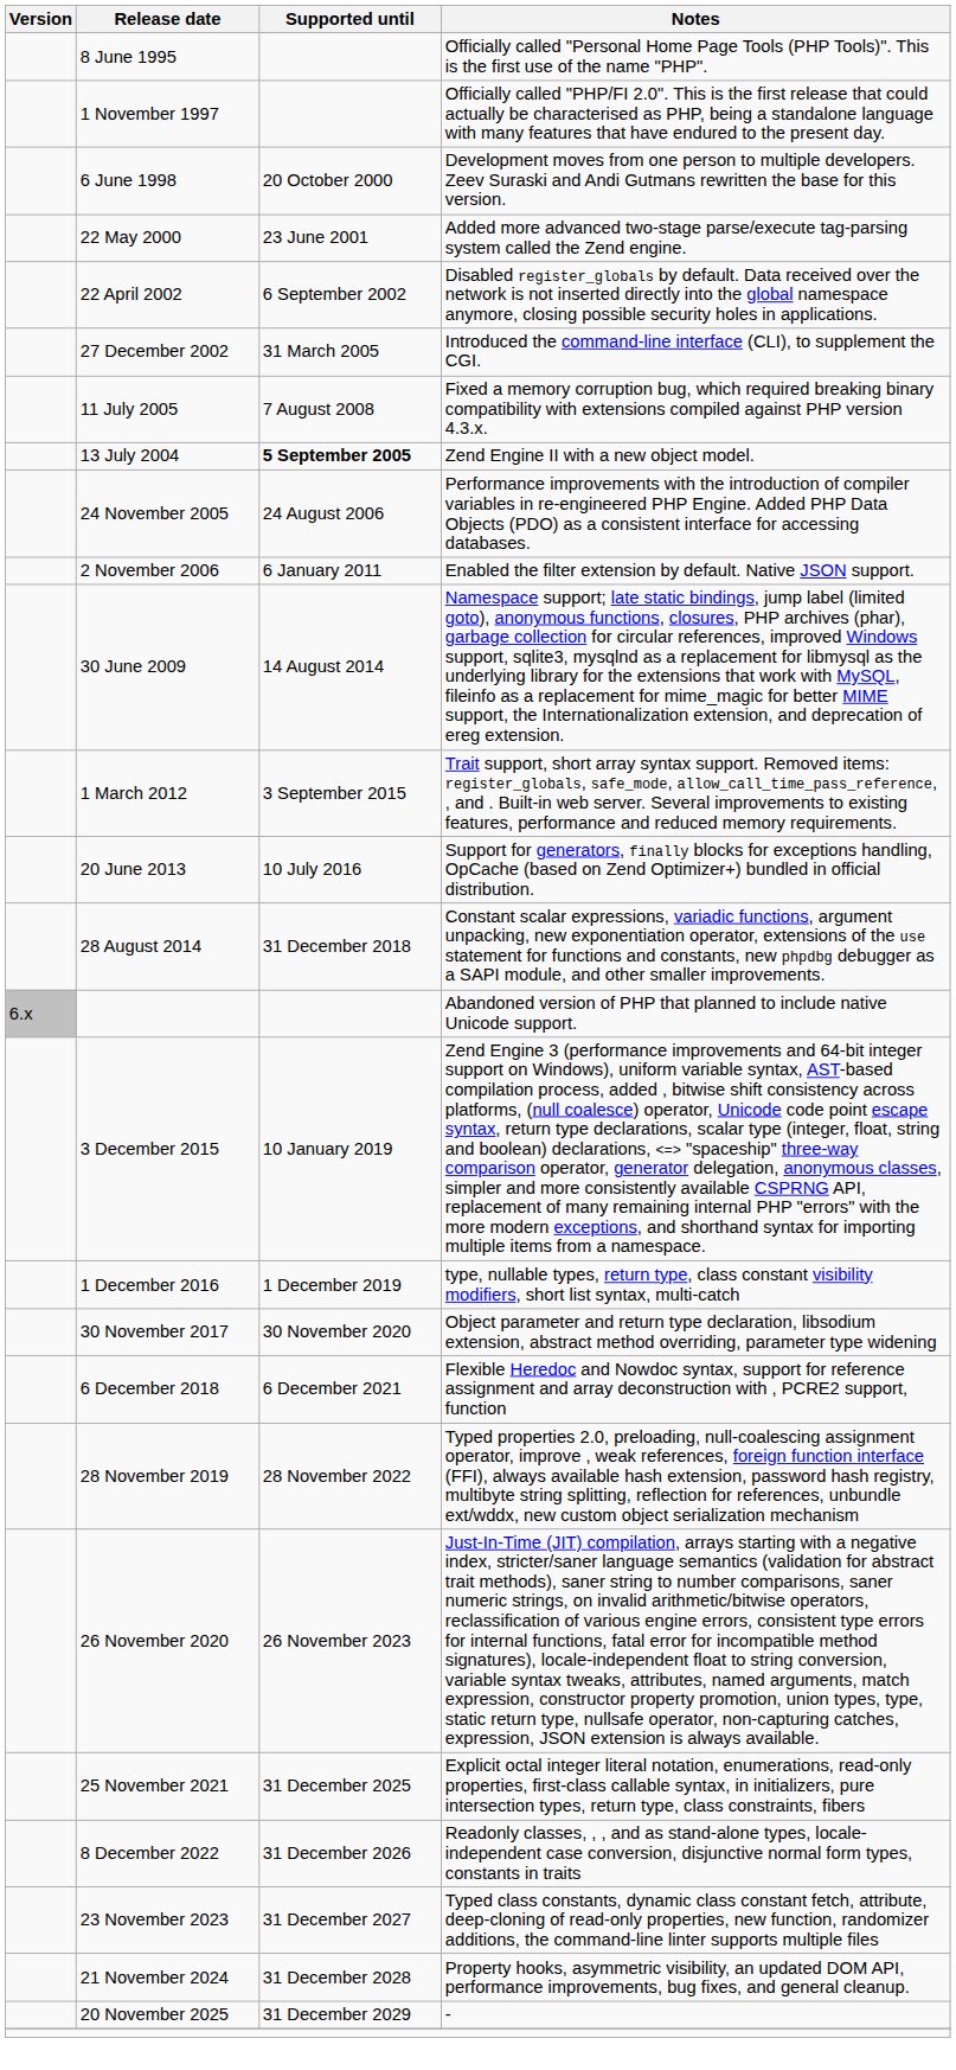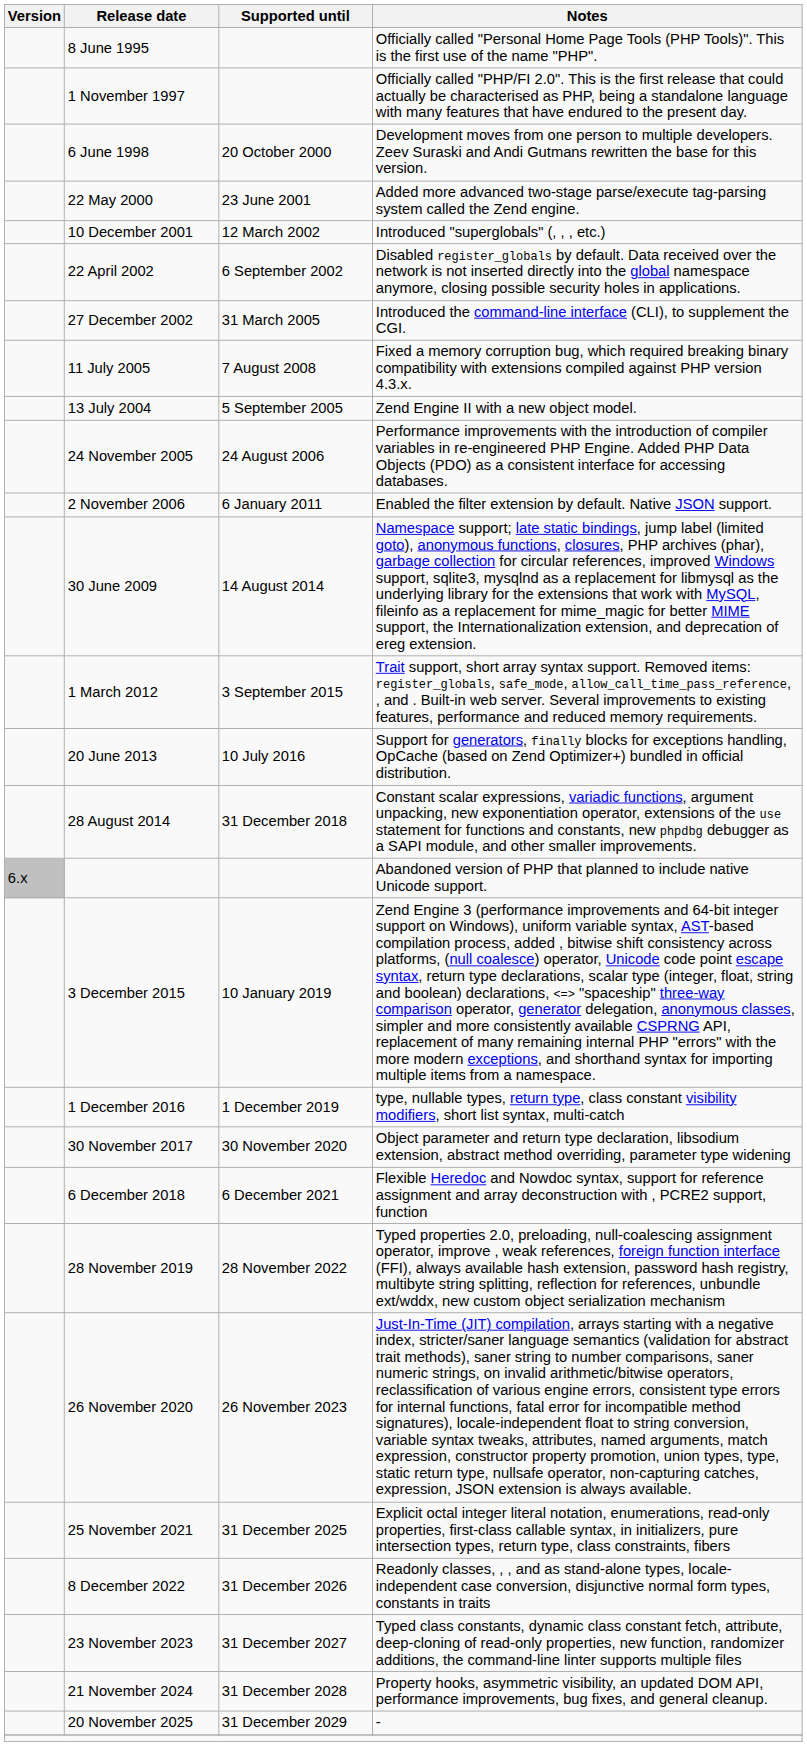 <table class="wikitable mw-datatable mw-collapsible sticky-header">
 <tr>
 <th>Version</th>
 <th style="min-width: 10em;">Release date</th>
 <th style="min-width: 10em;">Supported until</th>
 <th>Notes</th>
 </tr>
 <tr>
 <td></td>
 <td>8 June 1995</td>
 <td></td>
 <td>Officially called "Personal Home Page Tools (PHP Tools)". This is the first use of the name "PHP".</td>
 </tr>
 <tr>
 <td></td>
 <td>1 November 1997</td>
 <td></td>
 <td>Officially called "PHP/FI 2.0". This is the first release that could actually be characterised as PHP, being a standalone language with many features that have endured to the present day.</td>
 </tr>
 <tr>
 <td></td>
 <td>6 June 1998</td>
 <td>20 October 2000</td>
 <td>Development moves from one person to multiple developers. Zeev Suraski and Andi Gutmans rewritten the base for this version.</td>
 </tr>
 <tr>
 <td></td>
 <td>22 May 2000</td>
 <td>23 June 2001</td>
 <td>Added more advanced two-stage parse/execute tag-parsing system called the Zend engine.</td>
 </tr>
 <tr>
 <td></td>
+<td>10 December 2001</td>
+<td>12 March 2002</td>
+<td>Introduced "superglobals" (, , , etc.)</td>
+</tr>
+<tr>
+<td></td>
 <td>22 April 2002</td>
 <td>6 September 2002</td>
 <td>Disabled <code>register_globals</code> by default. Data received over the network is not inserted directly into the <a href='#'>global</a> namespace anymore, closing possible security holes in applications.</td>
 </tr>
 <tr>
 <td></td>
 <td>27 December 2002</td>
 <td>31 March 2005</td>
 <td>Introduced the <a href='#'>command-line interface</a> (CLI), to supplement the CGI.</td>
 </tr>
 <tr>
 <td></td>
 <td>11 July 2005</td>
 <td>7 August 2008</td>
 <td>Fixed a memory corruption bug, which required breaking binary compatibility with extensions compiled against PHP version 4.3.x.</td>
 </tr>
 <tr>
 <td></td>
 <td>13 July 2004</td>
-<td><strong>5 September 2005</strong></td>
+<td>5 September 2005</td>
 <td>Zend Engine II with a new object model.</td>
 </tr>
 <tr>
 <td></td>
 <td>24 November 2005</td>
 <td>24 August 2006</td>
 <td>Performance improvements with the introduction of compiler variables in re-engineered PHP Engine. Added PHP Data Objects (PDO) as a consistent interface for accessing databases.</td>
 </tr>
 <tr>
 <td></td>
 <td>2 November 2006</td>
 <td>6 January 2011</td>
 <td>Enabled the filter extension by default. Native <a href='#'>JSON</a> support.</td>
 </tr>
 <tr>
 <td></td>
 <td>30 June 2009</td>
 <td>14 August 2014</td>
 <td><a href='#'>Namespace</a> support; <a href='#'>late static bindings</a>, jump label (limited <a href='#'>goto</a>), <a href='#'>anonymous functions</a>, <a href='#'>closures</a>, PHP archives (phar), <a href='#'>garbage collection</a> for circular references, improved <a href='#'>Windows</a> support, sqlite3, mysqlnd as a replacement for libmysql as the underlying library for the extensions that work with <a href='#'>MySQL</a>, fileinfo as a replacement for mime_magic for better <a href='#'>MIME</a> support, the Internationalization extension, and deprecation of ereg extension.</td>
 </tr>
 <tr>
 <td></td>
 <td>1 March 2012</td>
 <td>3 September 2015</td>
 <td><a href='#'>Trait</a> support, short array syntax support. Removed items: <code>register_globals</code>, <code>safe_mode</code>, <code>allow_call_time_pass_reference</code>, ,  and . Built-in web server. Several improvements to existing features, performance and reduced memory requirements.</td>
 </tr>
 <tr>
 <td></td>
 <td>20 June 2013</td>
 <td>10 July 2016</td>
 <td>Support for <a href='#'>generators</a>, <code>finally</code> blocks for exceptions handling, OpCache (based on Zend Optimizer+) bundled in official distribution.</td>
 </tr>
 <tr>
 <td></td>
 <td>28 August 2014</td>
 <td>31 December 2018</td>
 <td>Constant scalar expressions, <a href='#'>variadic functions</a>, argument unpacking, new exponentiation operator, extensions of the <code>use</code> statement for functions and constants, new <code>phpdbg</code> debugger as a SAPI module, and other smaller improvements.</td>
 </tr>
 <tr>
 <td style="background:silver;">6.x</td>
 <td></td>
 <td></td>
 <td>Abandoned version of PHP that planned to include native Unicode support.</td>
 </tr>
 <tr>
 <td></td>
 <td>3 December 2015</td>
 <td>10 January 2019</td>
 <td>Zend Engine 3 (performance improvements and 64-bit integer support on Windows), uniform variable syntax, <a href='#'>AST</a>-based compilation process, added , bitwise shift consistency across platforms,  (<a href='#'>null coalesce</a>) operator, <a href='#'>Unicode</a> code point <a href='#'>escape syntax</a>, return type declarations, scalar type (integer, float, string and boolean) declarations, <code><=></code> "spaceship" <a href='#'>three-way comparison</a> operator, <a href='#'>generator</a> delegation, <a href='#'>anonymous classes</a>, simpler and more consistently available <a href='#'>CSPRNG</a> API, replacement of many remaining internal PHP "errors" with the more modern <a href='#'>exceptions</a>, and shorthand syntax for importing multiple items from a namespace.</td>
 </tr>
 <tr>
 <td></td>
 <td>1 December 2016</td>
 <td>1 December 2019</td>
 <td> type, nullable types, <a href='#'> return type</a>, class constant <a href='#'>visibility modifiers</a>, short list syntax, multi-catch</td>
 </tr>
 <tr>
 <td></td>
 <td>30 November 2017</td>
 <td>30 November 2020</td>
 <td>Object parameter and return type declaration, libsodium extension, abstract method overriding, parameter type widening</td>
 </tr>
 <tr>
 <td></td>
 <td>6 December 2018</td>
 <td>6 December 2021</td>
 <td>Flexible <a href='#'>Heredoc</a> and Nowdoc syntax, support for reference assignment and array deconstruction with , PCRE2 support,  function</td>
 </tr>
 <tr>
 <td></td>
 <td>28 November 2019</td>
 <td>28 November 2022</td>
 <td>Typed properties 2.0, preloading, null-coalescing assignment operator, improve , weak references, <a href='#'>foreign function interface</a> (FFI), always available hash extension, password hash registry, multibyte string splitting, reflection for references, unbundle ext/wddx, new custom object serialization mechanism</td>
 </tr>
 <tr>
 <td></td>
 <td>26 November 2020</td>
 <td>26 November 2023</td>
 <td><a href='#'>Just-In-Time (JIT) compilation</a>, arrays starting with a negative index, stricter/saner language semantics (validation for abstract trait methods), saner string to number comparisons, saner numeric strings,  on invalid arithmetic/bitwise operators, reclassification of various engine errors, consistent type errors for internal functions, fatal error for incompatible method signatures), locale-independent float to string conversion, variable syntax tweaks, attributes, named arguments, match expression, constructor property promotion, union types,  type, static return type, nullsafe operator, non-capturing catches,  expression, JSON extension is always available.</td>
 </tr>
 <tr>
 <td></td>
 <td>25 November 2021</td>
 <td>31 December 2025</td>
 <td>Explicit octal integer literal notation, enumerations, read-only properties, first-class callable syntax,  in initializers, pure intersection types,  return type,  class constraints, fibers</td>
 </tr>
 <tr>
 <td></td>
 <td>8 December 2022</td>
 <td>31 December 2026</td>
 <td>Readonly classes, , , and  as stand-alone types, locale-independent case conversion, disjunctive normal form types, constants in traits</td>
 </tr>
 <tr>
 <td></td>
 <td>23 November 2023</td>
 <td>31 December 2027</td>
 <td>Typed class constants, dynamic class constant fetch,  attribute, deep-cloning of read-only properties, new  function, randomizer additions, the command-line linter supports multiple files</td>
 </tr>
 <tr>
 <td></td>
 <td>21 November 2024</td>
 <td>31 December 2028</td>
 <td>Property hooks, asymmetric visibility, an updated DOM API, performance improvements, bug fixes, and general cleanup.</td>
 </tr>
 <tr>
 <td></td>
 <td>20 November 2025</td>
 <td>31 December 2029</td>
 <td>-</td>
 </tr>
 <tr>
 </tr>
 <tr class="sortbottom">
 <td colspan="4"></td>
 </tr>
 </table>
